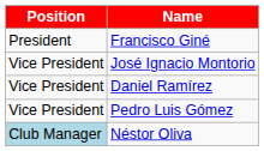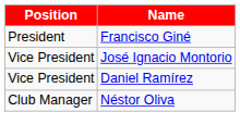 <table class="wikitable">
 <tr>
 <th style="color:#FFFFFF; background:red">Position</th>
 <th style="color:#FFFFFF; background:red">Name</th>
 </tr>
 <tr>
 <td>President</td>
 <td> <a href='#'>Francisco Giné</a></td>
 </tr>
 <tr>
 <td>Vice President</td>
 <td> <a href='#'>José Ignacio Montorio</a></td>
 </tr>
 <tr>
 <td>Vice President</td>
 <td> <a href='#'>Daniel Ramírez</a></td>
 </tr>
 <tr>
-<td>Vice President</td>
-<td> <a href='#'>Pedro Luis Gómez</a></td>
-</tr>
-<tr>
-<td style="background: lightblue;">Club Manager</td>
+<td>Club Manager</td>
 <td> <a href='#'>Néstor Oliva</a></td>
 </tr>
 </table>
